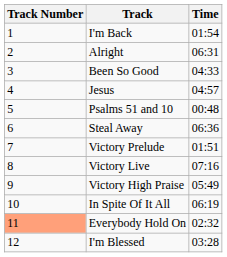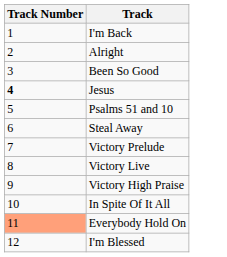 <table class="wikitable" border="1">
 <tr>
 <th>Track Number</th>
 <th>Track</th>
-<th>Time</th>
 </tr>
 <tr>
 <td>1</td>
 <td>I'm Back</td>
-<td>01:54</td>
 </tr>
 <tr>
 <td>2</td>
 <td>Alright</td>
-<td>06:31</td>
 </tr>
 <tr>
 <td>3</td>
 <td>Been So Good</td>
-<td>04:33</td>
 </tr>
 <tr>
-<td>4</td>
+<td><strong>4</strong></td>
 <td>Jesus</td>
-<td>04:57</td>
 </tr>
 <tr>
 <td>5</td>
 <td>Psalms 51 and 10</td>
-<td>00:48</td>
 </tr>
 <tr>
 <td>6</td>
 <td>Steal Away</td>
-<td>06:36</td>
 </tr>
 <tr>
 <td>7</td>
 <td>Victory Prelude</td>
-<td>01:51</td>
 </tr>
 <tr>
 <td>8</td>
 <td>Victory Live</td>
-<td>07:16</td>
 </tr>
 <tr>
 <td>9</td>
 <td>Victory High Praise</td>
-<td>05:49</td>
 </tr>
 <tr>
 <td>10</td>
 <td>In Spite Of It All</td>
-<td>06:19</td>
 </tr>
 <tr>
 <td style="background: lightsalmon;">11</td>
 <td>Everybody Hold On</td>
-<td>02:32</td>
 </tr>
 <tr>
 <td>12</td>
 <td>I'm Blessed</td>
-<td>03:28</td>
 </tr>
 </table>
